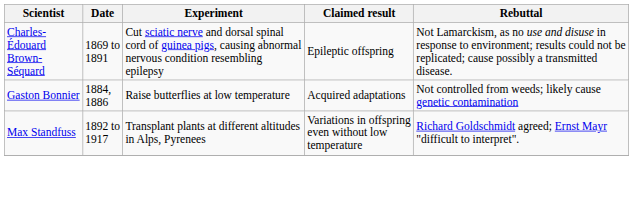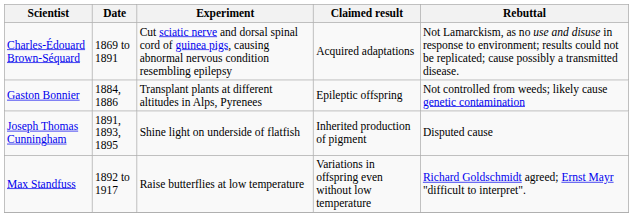 <table class="wikitable">
 <tr>
 <th>Scientist</th>
 <th>Date</th>
 <th>Experiment</th>
 <th>Claimed result</th>
 <th>Rebuttal</th>
 </tr>
 <tr>
 <td><a href='#'>Charles-Édouard Brown-Séquard</a></td>
 <td>1869 to 1891</td>
 <td>Cut <a href='#'>sciatic nerve</a> and dorsal spinal cord of <a href='#'>guinea pigs</a>, causing abnormal nervous condition resembling epilepsy</td>
-<td>Epileptic offspring</td>
+<td>Acquired adaptations</td>
 <td>Not Lamarckism, as no <em>use and disuse</em> in response to environment; results could not be replicated; cause possibly a transmitted disease.</td>
 </tr>
 <tr>
 <td><a href='#'>Gaston Bonnier</a></td>
 <td>1884, 1886</td>
-<td>Raise butterflies at low temperature</td>
-<td>Acquired adaptations</td>
+<td>Transplant plants at different altitudes in Alps, Pyrenees</td>
+<td>Epileptic offspring</td>
 <td>Not controlled from weeds; likely cause <a href='#'>genetic contamination</a></td>
+</tr>
+<tr>
+<td><a href='#'>Joseph Thomas Cunningham</a></td>
+<td>1891, 1893, 1895</td>
+<td>Shine light on underside of flatfish</td>
+<td>Inherited production of pigment</td>
+<td>Disputed cause</td>
 </tr>
 <tr>
 <td><a href='#'>Max Standfuss</a></td>
 <td>1892 to 1917</td>
-<td>Transplant plants at different altitudes in Alps, Pyrenees</td>
+<td>Raise butterflies at low temperature</td>
 <td>Variations in offspring even without low temperature</td>
 <td><a href='#'>Richard Goldschmidt</a> agreed; <a href='#'>Ernst Mayr</a> "difficult to interpret".</td>
 </tr>
 <tr>
 </tr>
 </table>
